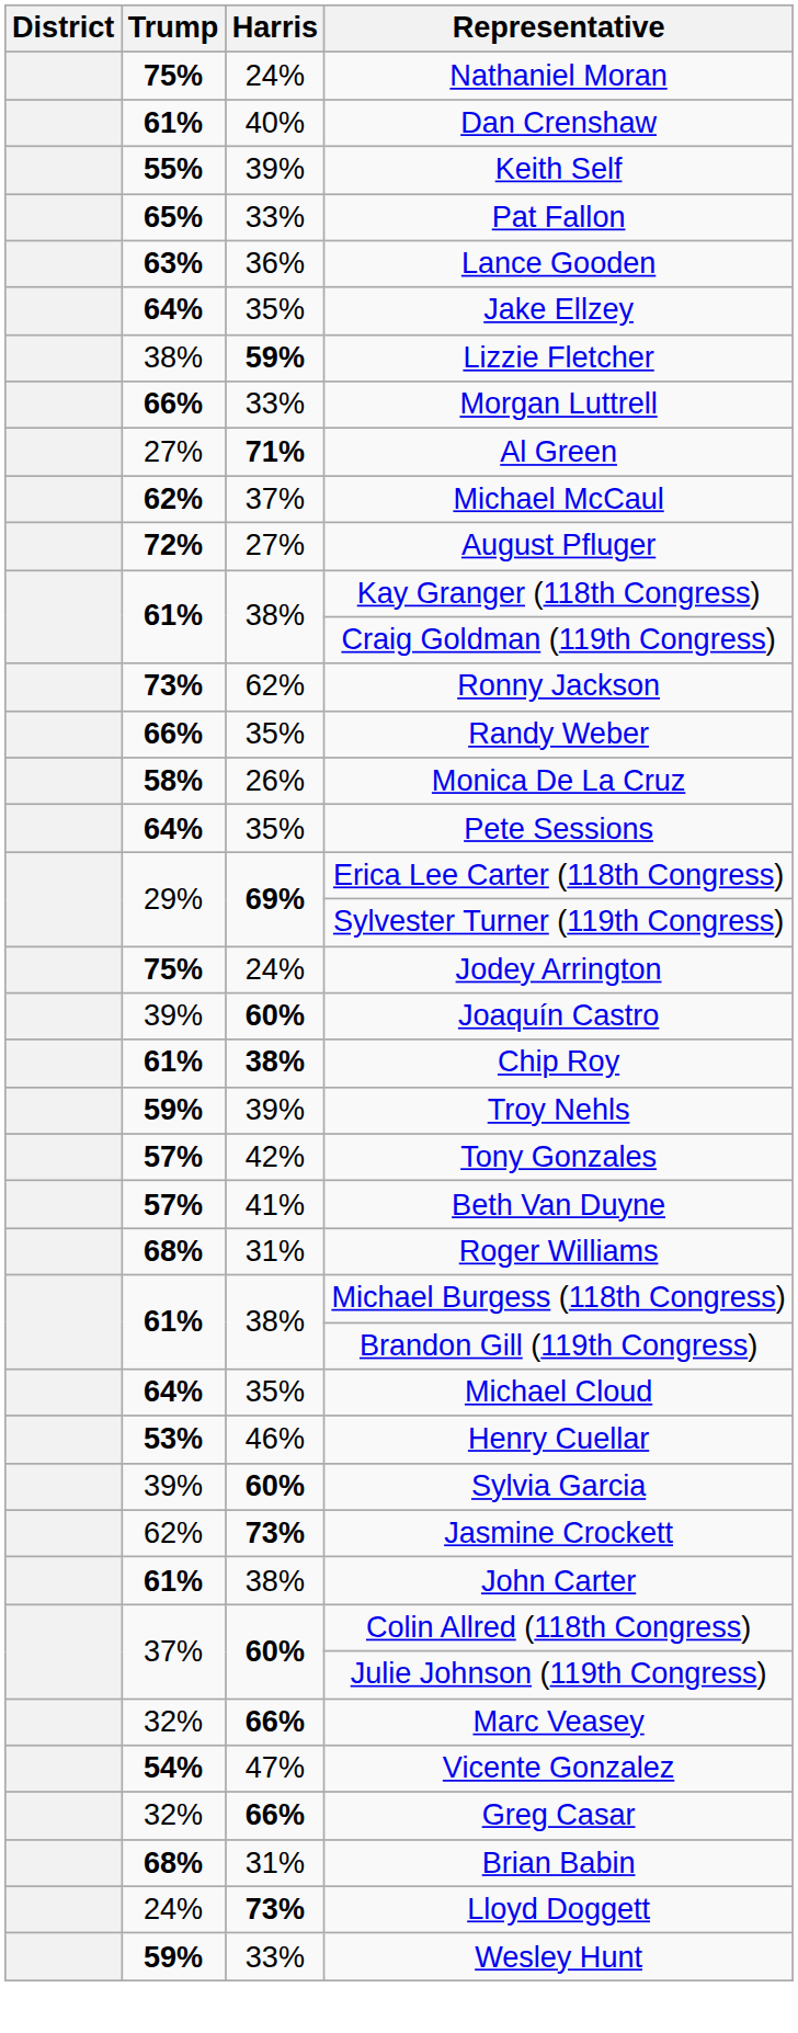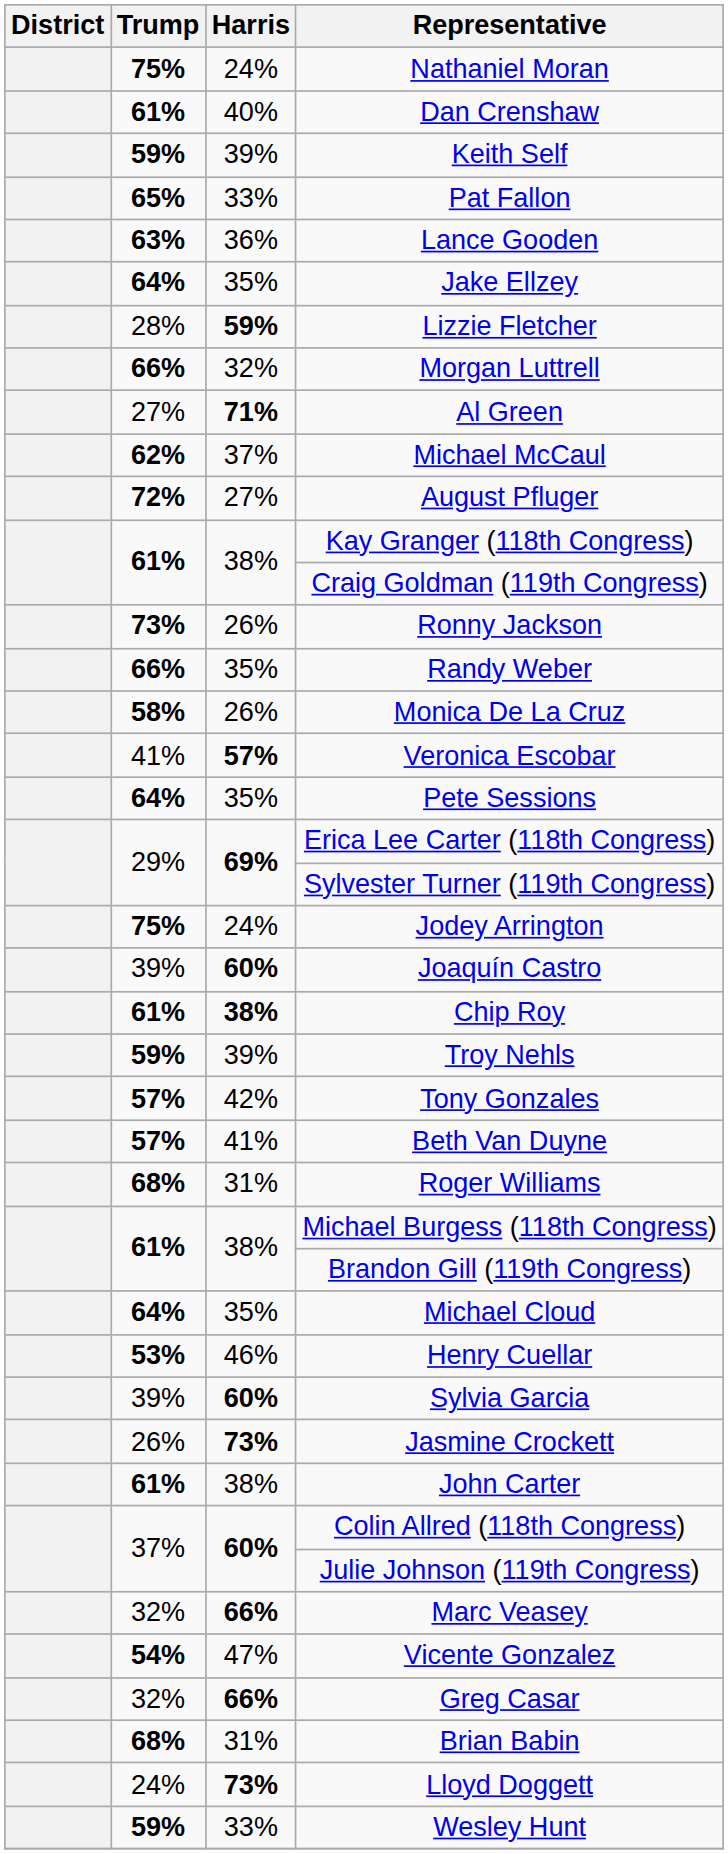 <table class="wikitable sortable">
 <tr>
 <th>District</th>
 <th>Trump</th>
 <th>Harris</th>
 <th>Representative</th>
 </tr>
 <tr style="text-align:center">
 <th></th>
 <td><strong>75%</strong></td>
 <td>24%</td>
 <td><a href='#'>Nathaniel Moran</a></td>
 </tr>
 <tr style="text-align:center">
 <th></th>
 <td><strong>61%</strong></td>
 <td>40%</td>
 <td><a href='#'>Dan Crenshaw</a></td>
 </tr>
 <tr style="text-align:center">
 <th></th>
-<td><strong>55%</strong></td>
+<td><strong>59%</strong></td>
 <td>39%</td>
 <td><a href='#'>Keith Self</a></td>
 </tr>
 <tr style="text-align:center">
 <th></th>
 <td><strong>65%</strong></td>
 <td>33%</td>
 <td><a href='#'>Pat Fallon</a></td>
 </tr>
 <tr style="text-align:center">
 <th></th>
 <td><strong>63%</strong></td>
 <td>36%</td>
 <td><a href='#'>Lance Gooden</a></td>
 </tr>
 <tr style="text-align:center">
 <th></th>
 <td><strong>64%</strong></td>
 <td>35%</td>
 <td><a href='#'>Jake Ellzey</a></td>
 </tr>
 <tr style="text-align:center">
 <th></th>
-<td>38%</td>
+<td>28%</td>
 <td><strong>59%</strong></td>
 <td><a href='#'>Lizzie Fletcher</a></td>
 </tr>
 <tr style="text-align:center">
 <th></th>
 <td><strong>66%</strong></td>
-<td>33%</td>
+<td>32%</td>
 <td><a href='#'>Morgan Luttrell</a></td>
 </tr>
 <tr style="text-align:center">
 <th></th>
 <td>27%</td>
 <td><strong>71%</strong></td>
 <td><a href='#'>Al Green</a></td>
 </tr>
 <tr style="text-align:center">
 <th></th>
 <td><strong>62%</strong></td>
 <td>37%</td>
 <td><a href='#'>Michael McCaul</a></td>
 </tr>
 <tr style="text-align:center">
 <th></th>
 <td><strong>72%</strong></td>
 <td>27%</td>
 <td><a href='#'>August Pfluger</a></td>
 </tr>
 <tr style="text-align:center">
 <th rowspan=2 ></th>
 <td rowspan=2><strong>61%</strong></td>
 <td rowspan=2>38%</td>
 <td><a href='#'>Kay Granger</a> (<a href='#'>118th Congress</a>)</td>
 </tr>
 <tr style="text-align:center">
 <td><a href='#'>Craig Goldman</a> (<a href='#'>119th Congress</a>)</td>
 </tr>
 <tr style="text-align:center">
 <th></th>
 <td><strong>73%</strong></td>
-<td>62%</td>
+<td>26%</td>
 <td><a href='#'>Ronny Jackson</a></td>
 </tr>
 <tr style="text-align:center">
 <th></th>
 <td><strong>66%</strong></td>
 <td>35%</td>
 <td><a href='#'>Randy Weber</a></td>
 </tr>
 <tr style="text-align:center">
 <th></th>
 <td><strong>58%</strong></td>
 <td>26%</td>
 <td><a href='#'>Monica De La Cruz</a></td>
+</tr>
+<tr style="text-align:center">
+<th></th>
+<td>41%</td>
+<td><strong>57%</strong></td>
+<td><a href='#'>Veronica Escobar</a></td>
 </tr>
 <tr style="text-align:center">
 <th></th>
 <td><strong>64%</strong></td>
 <td>35%</td>
 <td><a href='#'>Pete Sessions</a></td>
 </tr>
 <tr style="text-align:center">
 <th rowspan=2 ></th>
 <td rowspan=2>29%</td>
 <td rowspan=2><strong>69%</strong></td>
 <td><a href='#'>Erica Lee Carter</a> (<a href='#'>118th Congress</a>)</td>
 </tr>
 <tr style="text-align:center">
 <td><a href='#'>Sylvester Turner</a> (<a href='#'>119th Congress</a>)</td>
 </tr>
 <tr style="text-align:center">
 <th></th>
 <td><strong>75%</strong></td>
 <td>24%</td>
 <td><a href='#'>Jodey Arrington</a></td>
 </tr>
 <tr style="text-align:center">
 <th></th>
 <td>39%</td>
 <td><strong>60%</strong></td>
 <td><a href='#'>Joaquín Castro</a></td>
 </tr>
 <tr style="text-align:center">
 <th></th>
 <td><strong>61%</strong></td>
 <td><strong>38%</strong></td>
 <td><a href='#'>Chip Roy</a></td>
 </tr>
 <tr style="text-align:center">
 <th></th>
 <td><strong>59%</strong></td>
 <td>39%</td>
 <td><a href='#'>Troy Nehls</a></td>
 </tr>
 <tr style="text-align:center">
 <th></th>
 <td><strong>57%</strong></td>
 <td>42%</td>
 <td><a href='#'>Tony Gonzales</a></td>
 </tr>
 <tr style="text-align:center">
 <th></th>
 <td><strong>57%</strong></td>
 <td>41%</td>
 <td><a href='#'>Beth Van Duyne</a></td>
 </tr>
 <tr style="text-align:center">
 <th></th>
 <td><strong>68%</strong></td>
 <td>31%</td>
 <td><a href='#'>Roger Williams</a></td>
 </tr>
 <tr style="text-align:center">
 <th rowspan=2 ></th>
 <td rowspan=2><strong>61%</strong></td>
 <td rowspan=2>38%</td>
 <td><a href='#'>Michael Burgess</a> (<a href='#'>118th Congress</a>)</td>
 </tr>
 <tr style="text-align:center">
 <td><a href='#'>Brandon Gill</a> (<a href='#'>119th Congress</a>)</td>
 </tr>
 <tr style="text-align:center">
 <th></th>
 <td><strong>64%</strong></td>
 <td>35%</td>
 <td><a href='#'>Michael Cloud</a></td>
 </tr>
 <tr style="text-align:center">
 <th></th>
 <td><strong>53%</strong></td>
 <td>46%</td>
 <td><a href='#'>Henry Cuellar</a></td>
 </tr>
 <tr style="text-align:center">
 <th></th>
 <td>39%</td>
 <td><strong>60%</strong></td>
 <td><a href='#'>Sylvia Garcia</a></td>
 </tr>
 <tr style="text-align:center">
 <th></th>
-<td>62%</td>
+<td>26%</td>
 <td><strong>73%</strong></td>
 <td><a href='#'>Jasmine Crockett</a></td>
 </tr>
 <tr style="text-align:center">
 <th></th>
 <td><strong>61%</strong></td>
 <td>38%</td>
 <td><a href='#'>John Carter</a></td>
 </tr>
 <tr style="text-align:center">
 <th rowspan=2 ></th>
 <td rowspan=2>37%</td>
 <td rowspan=2><strong>60%</strong></td>
 <td><a href='#'>Colin Allred</a> (<a href='#'>118th Congress</a>)</td>
 </tr>
 <tr style="text-align:center">
 <td><a href='#'>Julie Johnson</a> (<a href='#'>119th Congress</a>)</td>
 </tr>
 <tr style="text-align:center">
 <th></th>
 <td>32%</td>
 <td><strong>66%</strong></td>
 <td><a href='#'>Marc Veasey</a></td>
 </tr>
 <tr style="text-align:center">
 <th></th>
 <td><strong>54%</strong></td>
 <td>47%</td>
 <td><a href='#'>Vicente Gonzalez</a></td>
 </tr>
 <tr style="text-align:center">
 <th></th>
 <td>32%</td>
 <td><strong>66%</strong></td>
 <td><a href='#'>Greg Casar</a></td>
 </tr>
 <tr style="text-align:center">
 <th></th>
 <td><strong>68%</strong></td>
 <td>31%</td>
 <td><a href='#'>Brian Babin</a></td>
 </tr>
 <tr style="text-align:center">
 <th></th>
 <td>24%</td>
 <td><strong>73%</strong></td>
 <td><a href='#'>Lloyd Doggett</a></td>
 </tr>
 <tr style="text-align:center">
 <th></th>
 <td><strong>59%</strong></td>
 <td>33%</td>
 <td><a href='#'>Wesley Hunt</a></td>
 </tr>
 <tr style="text-align:center">
 </tr>
 </table>
